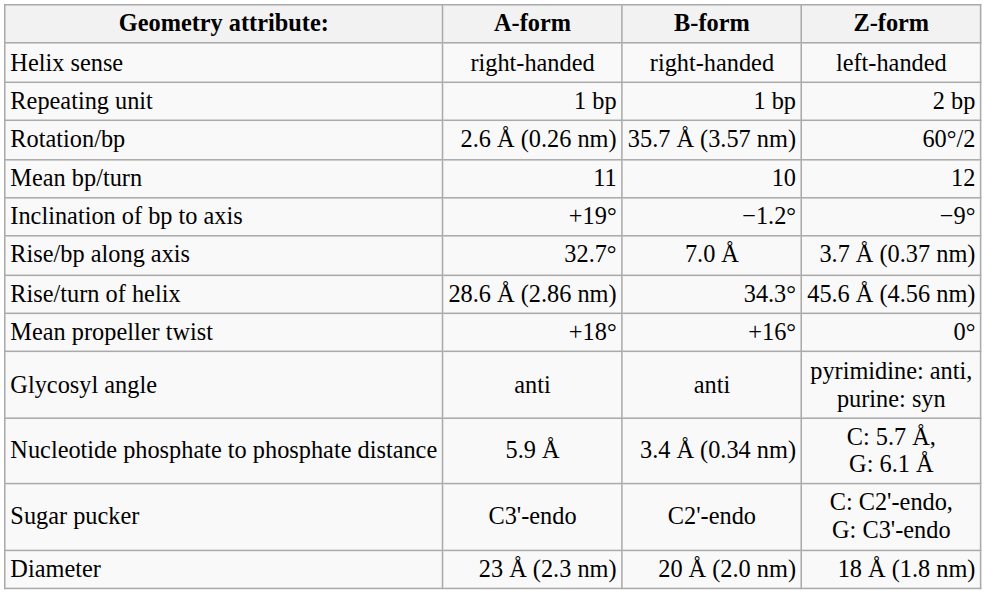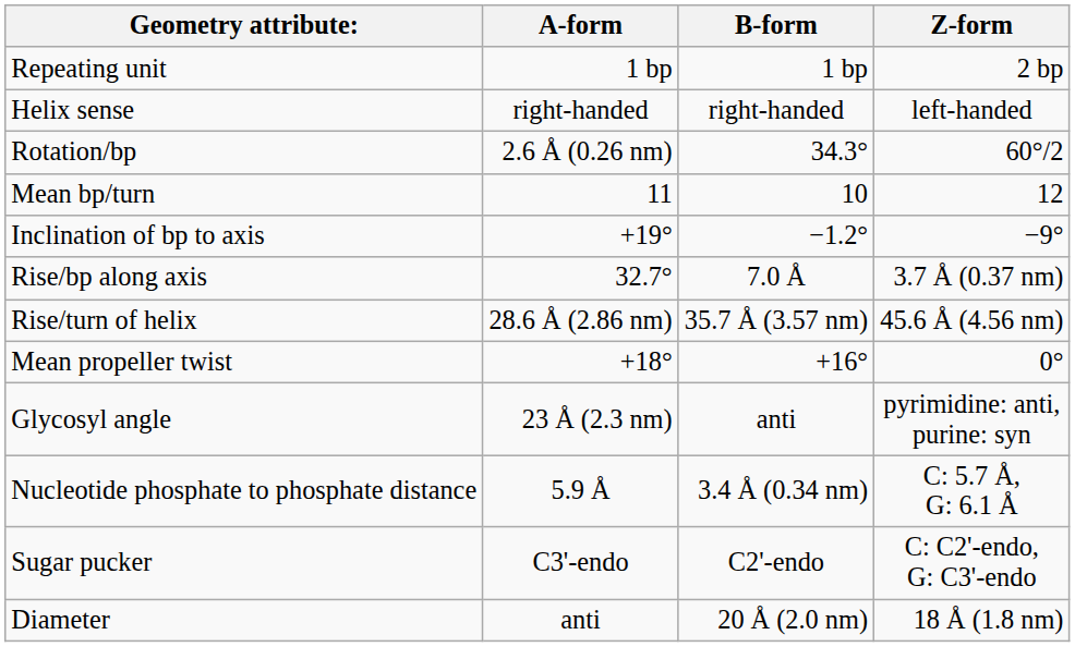 <table class="wikitable">
 <tr>
 <th>Geometry attribute:</th>
 <th><strong>A-form</strong></th>
 <th><strong>B-form</strong></th>
 <th><strong>Z-form</strong></th>
 </tr>
 <tr>
+<td>Repeating unit</td>
+<td align="right">1 bp</td>
+<td align="right">1 bp</td>
+<td align="right">2 bp</td>
+</tr>
+<tr>
 <td>Helix sense</td>
 <td align="center">right-handed</td>
 <td align="center">right-handed</td>
 <td align="center">left-handed</td>
 </tr>
 <tr>
-<td>Repeating unit</td>
-<td align="right">1 bp</td>
-<td align="right">1 bp</td>
-<td align="right">2 bp</td>
-</tr>
-<tr>
 <td>Rotation/bp</td>
 <td align="right">2.6 Å (0.26 nm)</td>
-<td align="right">35.7 Å (3.57 nm)</td>
+<td align="right">34.3°</td>
 <td align="right">60°/2</td>
 </tr>
 <tr>
 <td>Mean bp/turn</td>
 <td align="right">11</td>
 <td align="right">10</td>
 <td align="right">12</td>
 </tr>
 <tr>
 <td>Inclination of bp to axis</td>
 <td align="right">+19°</td>
 <td align="right">−1.2°</td>
 <td align="right">−9°</td>
 </tr>
 <tr>
 <td>Rise/bp along axis</td>
 <td align="right">32.7°</td>
 <td align="center">7.0 Å</td>
 <td align="right">3.7 Å (0.37 nm)</td>
 </tr>
 <tr>
 <td>Rise/turn of helix</td>
 <td align="right">28.6 Å (2.86 nm)</td>
-<td align="right">34.3°</td>
+<td align="right">35.7 Å (3.57 nm)</td>
 <td align="right">45.6 Å (4.56 nm)</td>
 </tr>
 <tr>
 <td>Mean propeller twist</td>
 <td align="right">+18°</td>
 <td align="right">+16°</td>
 <td align="right">0°</td>
 </tr>
 <tr>
 <td>Glycosyl angle</td>
-<td align="center">anti</td>
+<td align="right">23 Å (2.3 nm)</td>
 <td align="center">anti</td>
 <td align="center">pyrimidine: anti,<br> purine: syn</td>
 </tr>
 <tr>
 <td>Nucleotide phosphate to phosphate distance</td>
 <td align="center">5.9 Å</td>
 <td align="right">3.4 Å (0.34 nm)</td>
 <td align="center">C: 5.7 Å, <br>G: 6.1 Å</td>
 </tr>
 <tr>
 <td>Sugar pucker</td>
 <td align="center">C3'-endo</td>
 <td align="center">C2'-endo</td>
 <td align="center">C: C2'-endo,<br>G: C3'-endo</td>
 </tr>
 <tr>
 <td>Diameter</td>
-<td align="right">23 Å (2.3 nm)</td>
+<td align="center">anti</td>
 <td align="right">20 Å (2.0 nm)</td>
 <td align="right">18 Å (1.8 nm)</td>
 </tr>
 </table>
